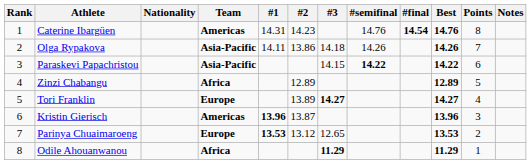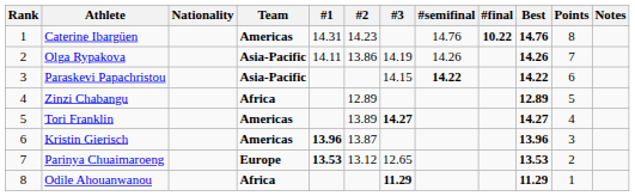 <table class="wikitable sortable" style="text-align:center">
 <tr>
 <th>Rank</th>
 <th>Athlete</th>
 <th>Nationality</th>
 <th>Team</th>
 <th>#1</th>
 <th>#2</th>
 <th>#3</th>
 <th>#semifinal</th>
 <th>#final</th>
 <th>Best</th>
 <th>Points</th>
 <th>Notes</th>
 </tr>
 <tr>
 <td>1</td>
 <td align="left"><a href='#'>Caterine Ibargüen</a></td>
 <td align=left></td>
 <td align=left><strong>Americas</strong></td>
 <td>14.31</td>
 <td>14.23</td>
 <td></td>
 <td>14.76</td>
-<td><strong>14.54</strong></td>
+<td><strong>10.22</strong></td>
 <td><strong>14.76</strong></td>
 <td>8</td>
 <td></td>
 </tr>
 <tr>
 <td>2</td>
 <td align="left"><a href='#'>Olga Rypakova</a></td>
 <td align=left></td>
 <td align=left><strong>Asia-Pacific</strong></td>
 <td>14.11</td>
 <td>13.86</td>
-<td>14.18</td>
+<td>14.19</td>
 <td>14.26</td>
 <td><strong></strong></td>
 <td><strong>14.26</strong></td>
 <td>7</td>
 <td></td>
 </tr>
 <tr>
 <td>3</td>
 <td align="left"><a href='#'>Paraskevi Papachristou</a></td>
 <td align=left></td>
 <td align=left><strong>Asia-Pacific</strong></td>
 <td></td>
 <td></td>
 <td>14.15</td>
 <td><strong>14.22</strong></td>
 <td></td>
 <td><strong>14.22</strong></td>
 <td>6</td>
 <td></td>
 </tr>
 <tr>
 <td>4</td>
 <td align="left"><a href='#'>Zinzi Chabangu</a></td>
 <td align=left></td>
 <td align=left><strong>Africa</strong></td>
 <td></td>
 <td>12.89</td>
 <td></td>
 <td><strong></strong></td>
 <td></td>
 <td><strong>12.89</strong></td>
 <td>5</td>
 <td></td>
 </tr>
 <tr>
 <td>5</td>
 <td align="left"><a href='#'>Tori Franklin</a></td>
 <td align=left></td>
-<td align=left><strong>Europe</strong></td>
+<td align=left><strong>Americas</strong></td>
 <td></td>
 <td>13.89</td>
 <td><strong>14.27</strong></td>
 <td></td>
 <td></td>
 <td><strong>14.27</strong></td>
 <td>4</td>
 <td></td>
 </tr>
 <tr>
 <td>6</td>
 <td align="left"><a href='#'>Kristin Gierisch</a></td>
 <td align=left></td>
 <td align=left><strong>Americas</strong></td>
 <td><strong>13.96</strong></td>
 <td>13.87</td>
 <td></td>
 <td></td>
 <td></td>
 <td><strong>13.96</strong></td>
 <td>3</td>
 <td></td>
 </tr>
 <tr>
 <td>7</td>
 <td align="left"><a href='#'>Parinya Chuaimaroeng</a></td>
 <td align=left></td>
 <td align=left><strong>Europe</strong></td>
 <td><strong>13.53</strong></td>
 <td>13.12</td>
 <td>12.65</td>
 <td></td>
 <td></td>
 <td><strong>13.53</strong></td>
 <td>2</td>
 <td></td>
 </tr>
 <tr>
 <td>8</td>
 <td align="left"><a href='#'>Odile Ahouanwanou</a></td>
 <td align=left></td>
 <td align=left><strong>Africa</strong></td>
 <td></td>
 <td></td>
 <td><strong>11.29</strong></td>
 <td></td>
 <td></td>
 <td><strong>11.29</strong></td>
 <td>1</td>
 <td></td>
 </tr>
 </table>
